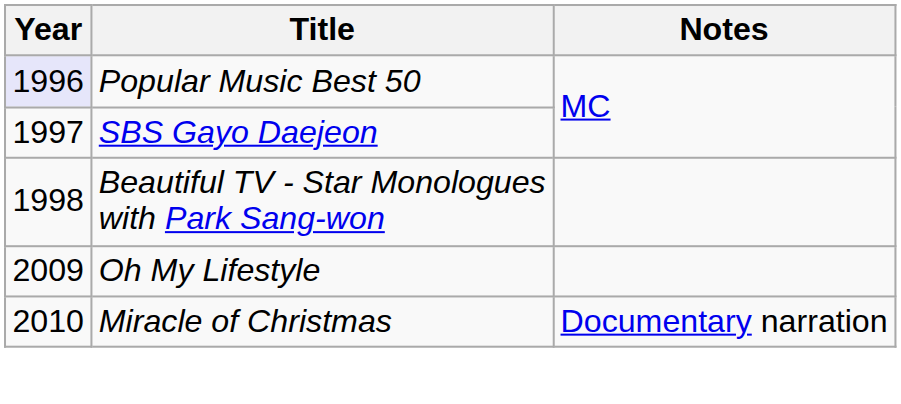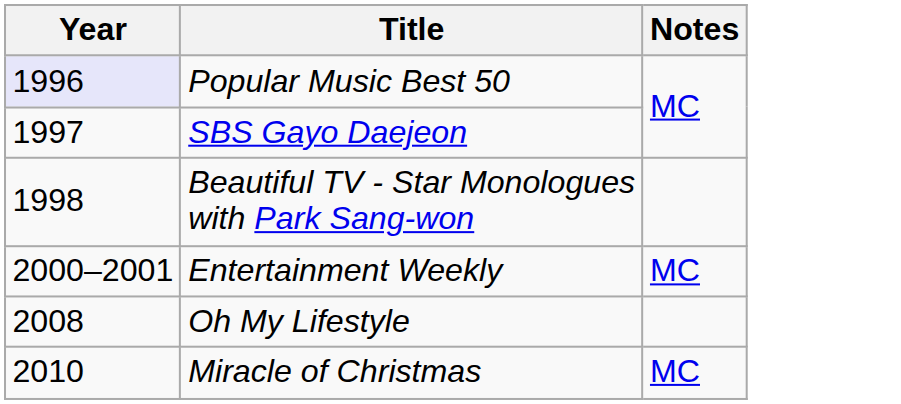 <table class="wikitable sortable">
 <tr>
 <th>Year</th>
 <th>Title</th>
 <th class="unsortable">Notes</th>
 </tr>
 <tr>
 <td style="background: lavender;">1996</td>
 <td><em>Popular Music Best 50</em></td>
 <td rowspan="2"><a href='#'>MC</a></td>
 </tr>
 <tr>
 <td>1997</td>
 <td><em><a href='#'>SBS Gayo Daejeon</a></em></td>
 </tr>
 <tr>
 <td>1998</td>
 <td><em>Beautiful TV - Star Monologues <br> with <a href='#'>Park Sang-won</a></em></td>
 <td></td>
 </tr>
 <tr>
-<td>2009</td>
+<td>2000–2001</td>
+<td><em>Entertainment Weekly</em></td>
+<td><a href='#'>MC</a></td>
+</tr>
+<tr>
+<td>2008</td>
 <td><em>Oh My Lifestyle</em></td>
 <td></td>
 </tr>
 <tr>
 <td>2010</td>
 <td><em>Miracle of Christmas</em></td>
-<td><a href='#'>Documentary</a> narration</td>
+<td><a href='#'>MC</a></td>
 </tr>
 </table>
